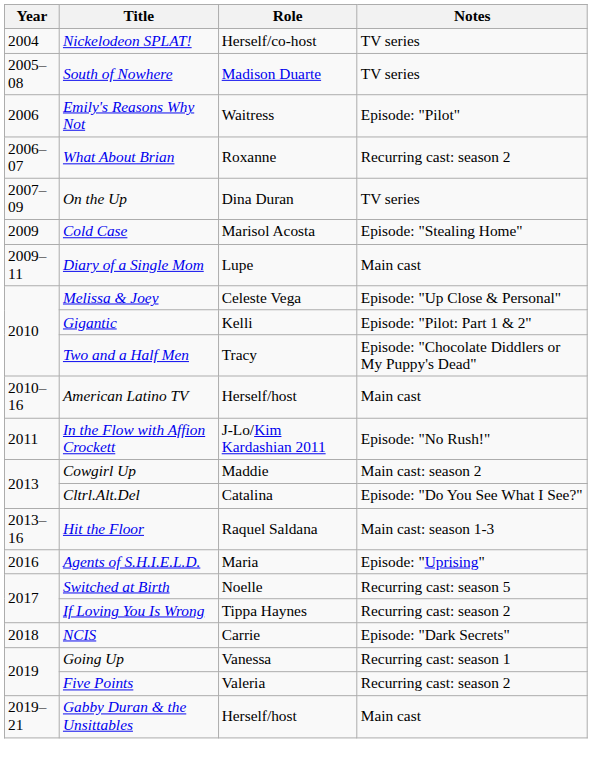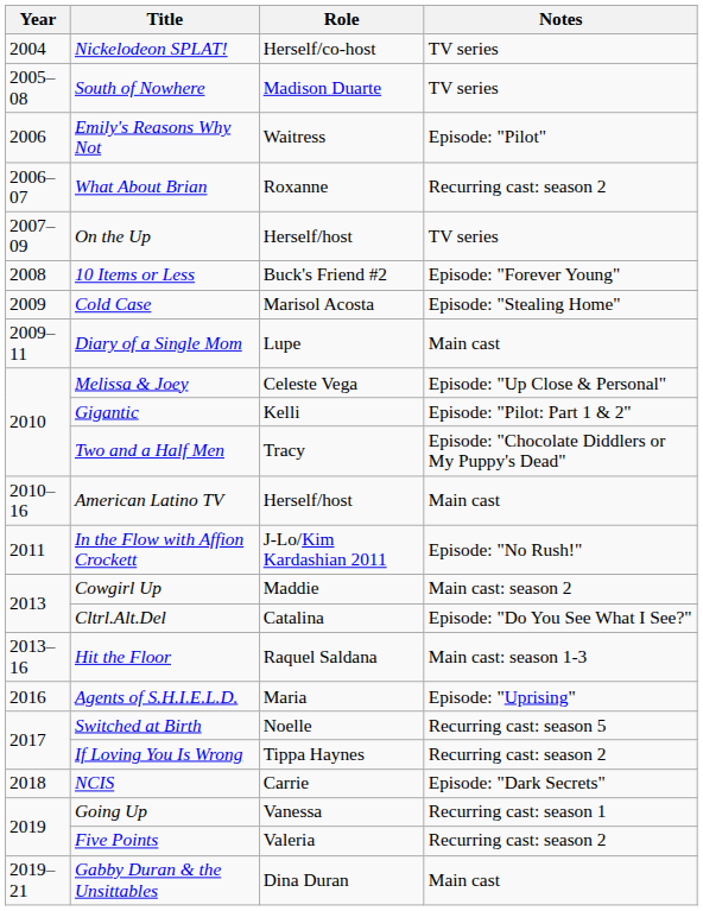 <table class="wikitable">
 <tr>
 <th>Year</th>
 <th>Title</th>
 <th>Role</th>
 <th>Notes</th>
 </tr>
 <tr>
 <td>2004</td>
 <td><em><a href='#'>Nickelodeon SPLAT!</a></em></td>
 <td>Herself/co-host</td>
 <td>TV series</td>
 </tr>
 <tr>
 <td>2005–08</td>
 <td><em><a href='#'>South of Nowhere</a></em></td>
 <td><a href='#'>Madison Duarte</a></td>
 <td>TV series</td>
 </tr>
 <tr>
 <td>2006</td>
 <td><em><a href='#'>Emily's Reasons Why Not</a></em></td>
 <td>Waitress</td>
 <td>Episode: "Pilot"</td>
 </tr>
 <tr>
 <td>2006–07</td>
 <td><em><a href='#'>What About Brian</a></em></td>
 <td>Roxanne</td>
 <td>Recurring cast: season 2</td>
 </tr>
 <tr>
 <td>2007–09</td>
 <td><em>On the Up</em></td>
-<td>Dina Duran</td>
+<td>Herself/host</td>
 <td>TV series</td>
+</tr>
+<tr>
+<td>2008</td>
+<td><em><a href='#'>10 Items or Less</a></em></td>
+<td>Buck's Friend #2</td>
+<td>Episode: "Forever Young"</td>
 </tr>
 <tr>
 <td>2009</td>
 <td><em><a href='#'>Cold Case</a></em></td>
 <td>Marisol Acosta</td>
 <td>Episode: "Stealing Home"</td>
 </tr>
 <tr>
 <td>2009–11</td>
 <td><em><a href='#'>Diary of a Single Mom</a></em></td>
 <td>Lupe</td>
 <td>Main cast</td>
 </tr>
 <tr>
 <td rowspan="3">2010</td>
 <td><em><a href='#'>Melissa & Joey</a></em></td>
 <td>Celeste Vega</td>
 <td>Episode: "Up Close & Personal"</td>
 </tr>
 <tr>
 <td><em><a href='#'>Gigantic</a></em></td>
 <td>Kelli</td>
 <td>Episode: "Pilot: Part 1 & 2"</td>
 </tr>
 <tr>
 <td><em><a href='#'>Two and a Half Men</a></em></td>
 <td>Tracy</td>
 <td>Episode: "Chocolate Diddlers or My Puppy's Dead"</td>
 </tr>
 <tr>
 <td>2010–16</td>
 <td><em>American Latino TV</em></td>
 <td>Herself/host</td>
 <td>Main cast</td>
 </tr>
 <tr>
 <td>2011</td>
 <td><em><a href='#'>In the Flow with Affion Crockett</a></em></td>
 <td>J-Lo/<a href='#'>Kim Kardashian 2011</a></td>
 <td>Episode: "No Rush!"</td>
 </tr>
 <tr>
 <td rowspan="2">2013</td>
 <td><em>Cowgirl Up</em></td>
 <td>Maddie</td>
 <td>Main cast: season 2</td>
 </tr>
 <tr>
 <td><em>Cltrl.Alt.Del</em></td>
 <td>Catalina</td>
 <td>Episode: "Do You See What I See?"</td>
 </tr>
 <tr>
 <td>2013–16</td>
 <td><em><a href='#'>Hit the Floor</a></em></td>
 <td>Raquel Saldana</td>
 <td>Main cast: season 1-3</td>
 </tr>
 <tr>
 <td>2016</td>
 <td><em><a href='#'>Agents of S.H.I.E.L.D.</a></em></td>
 <td>Maria</td>
 <td>Episode: "<a href='#'>Uprising</a>"</td>
 </tr>
 <tr>
 <td rowspan="2">2017</td>
 <td><em><a href='#'>Switched at Birth</a></em></td>
 <td>Noelle</td>
 <td>Recurring cast: season 5</td>
 </tr>
 <tr>
 <td><em><a href='#'>If Loving You Is Wrong</a></em></td>
 <td>Tippa Haynes</td>
 <td>Recurring cast: season 2</td>
 </tr>
 <tr>
 <td>2018</td>
 <td><em><a href='#'>NCIS</a></em></td>
 <td>Carrie</td>
 <td>Episode: "Dark Secrets"</td>
 </tr>
 <tr>
 <td rowspan="2">2019</td>
 <td><em>Going Up</em></td>
 <td>Vanessa</td>
 <td>Recurring cast: season 1</td>
 </tr>
 <tr>
 <td><em><a href='#'>Five Points</a></em></td>
 <td>Valeria</td>
 <td>Recurring cast: season 2</td>
 </tr>
 <tr>
 <td>2019–21</td>
 <td><em><a href='#'>Gabby Duran & the Unsittables</a></em></td>
-<td>Herself/host</td>
+<td>Dina Duran</td>
 <td>Main cast</td>
 </tr>
 </table>
